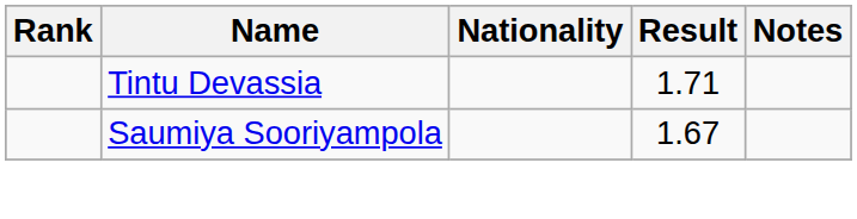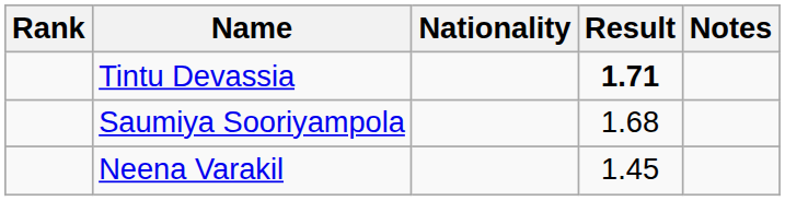 <table class="wikitable sortable" style="text-align:center">
 <tr>
 <th>Rank</th>
 <th>Name</th>
 <th>Nationality</th>
 <th>Result</th>
 <th>Notes</th>
 </tr>
 <tr>
 <td></td>
 <td align=left><a href='#'>Tintu Devassia</a></td>
 <td align=left></td>
-<td>1.71</td>
+<td><strong>1.71</strong></td>
 <td></td>
 </tr>
 <tr>
 <td></td>
 <td align=left><a href='#'>Saumiya Sooriyampola</a></td>
 <td align=left></td>
-<td>1.67</td>
+<td>1.68</td>
+<td></td>
+</tr>
+<tr>
+<td></td>
+<td align=left><a href='#'>Neena Varakil</a></td>
+<td align=left></td>
+<td>1.45</td>
 <td></td>
 </tr>
 </table>
